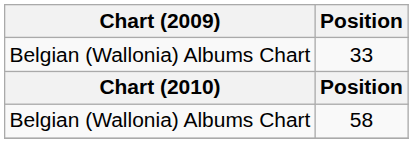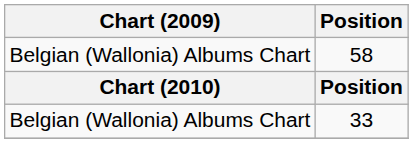 <table class="wikitable sortable">
 <tr>
 <th>Chart (2009)</th>
 <th>Position</th>
 </tr>
 <tr>
 <td>Belgian (Wallonia) Albums Chart</td>
-<td align="center">33</td>
+<td align="center">58</td>
 </tr>
 <tr>
 <th>Chart (2010)</th>
 <th>Position</th>
 </tr>
 <tr>
 <td>Belgian (Wallonia) Albums Chart</td>
-<td align="center">58</td>
+<td align="center">33</td>
 </tr>
 <tr>
 </tr>
 </table>
